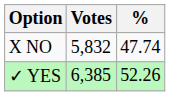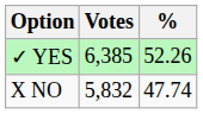 <table class="wikitable">
 <tr>
 <th>Option</th>
 <th>Votes</th>
 <th>%</th>
 </tr>
 <tr>
+<td style=background:#bbf8be>✓ YES</td>
+<td style=background:#bbf8be>6,385</td>
+<td style=background:#bbf8be>52.26</td>
+</tr>
+<tr>
 <td>X NO</td>
 <td>5,832</td>
 <td>47.74</td>
 </tr>
-<tr>
-<td style=background:#bbf8be>✓ YES</td>
-<td style=background:#bbf8be>6,385</td>
-<td style=background:#bbf8be>52.26</td>
-</tr>
 </table>
